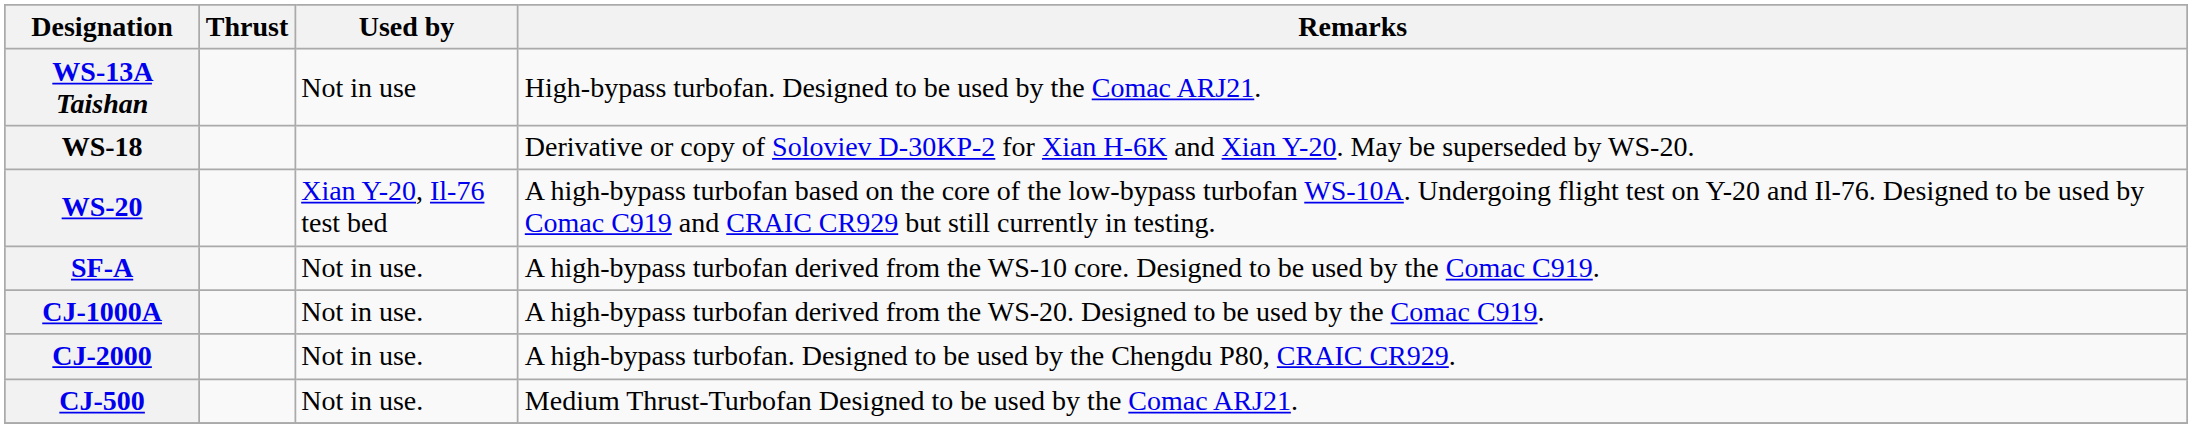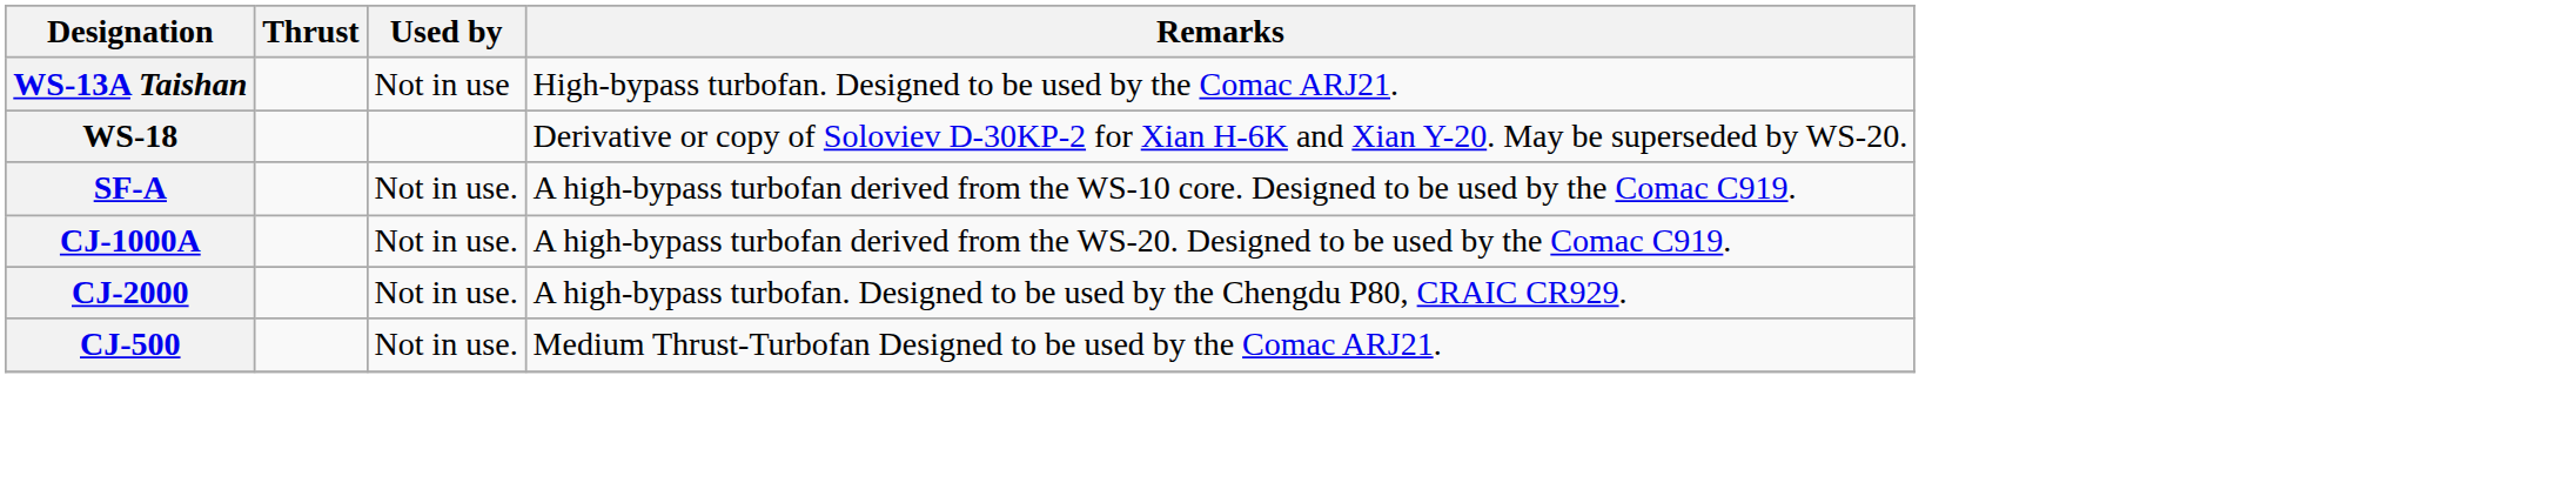 <table class="wikitable">
 <tr>
 <th>Designation</th>
 <th>Thrust</th>
 <th>Used by</th>
 <th>Remarks</th>
 </tr>
 <tr>
 <th scope="row"><a href='#'>WS-13A</a> <em>Taishan</em></th>
 <td></td>
 <td>Not in use</td>
 <td>High-bypass turbofan. Designed to be used by the <a href='#'>Comac ARJ21</a>.</td>
 </tr>
 <tr>
 <th scope="row">WS-18</th>
 <td></td>
 <td></td>
 <td>Derivative or copy of <a href='#'>Soloviev D-30KP-2</a> for <a href='#'>Xian H-6K</a> and <a href='#'>Xian Y-20</a>. May be superseded by WS-20.</td>
-</tr>
-<tr>
-<th scope="row"><a href='#'>WS-20</a></th>
-<td></td>
-<td><a href='#'>Xian Y-20</a>, <a href='#'>Il-76</a> test bed</td>
-<td>A high-bypass turbofan based on the core of the low-bypass turbofan <a href='#'>WS-10A</a>. Undergoing flight test on Y-20 and Il-76. Designed to be used by <a href='#'>Comac C919</a> and <a href='#'>CRAIC CR929</a> but still currently in testing.</td>
 </tr>
 <tr>
 <th scope="row"><a href='#'>SF-A</a></th>
 <td></td>
 <td>Not in use.</td>
 <td>A high-bypass turbofan derived from the WS-10 core. Designed to be used by the <a href='#'>Comac C919</a>.</td>
 </tr>
 <tr>
 <th scope="row"><a href='#'>CJ-1000A</a></th>
 <td></td>
 <td>Not in use.</td>
 <td>A high-bypass turbofan derived from the WS-20. Designed to be used by the <a href='#'>Comac C919</a>.</td>
 </tr>
 <tr>
 <th scope="row"><a href='#'>CJ-2000</a></th>
 <td></td>
 <td>Not in use.</td>
 <td>A high-bypass turbofan. Designed to be used by the Chengdu P80, <a href='#'>CRAIC CR929</a>.</td>
 </tr>
 <tr>
 <th scope="row"><a href='#'>CJ-500</a></th>
 <td></td>
 <td>Not in use.</td>
 <td>Medium Thrust-Turbofan Designed to be used by the <a href='#'>Comac ARJ21</a>.</td>
 </tr>
 <tr>
 </tr>
 </table>
